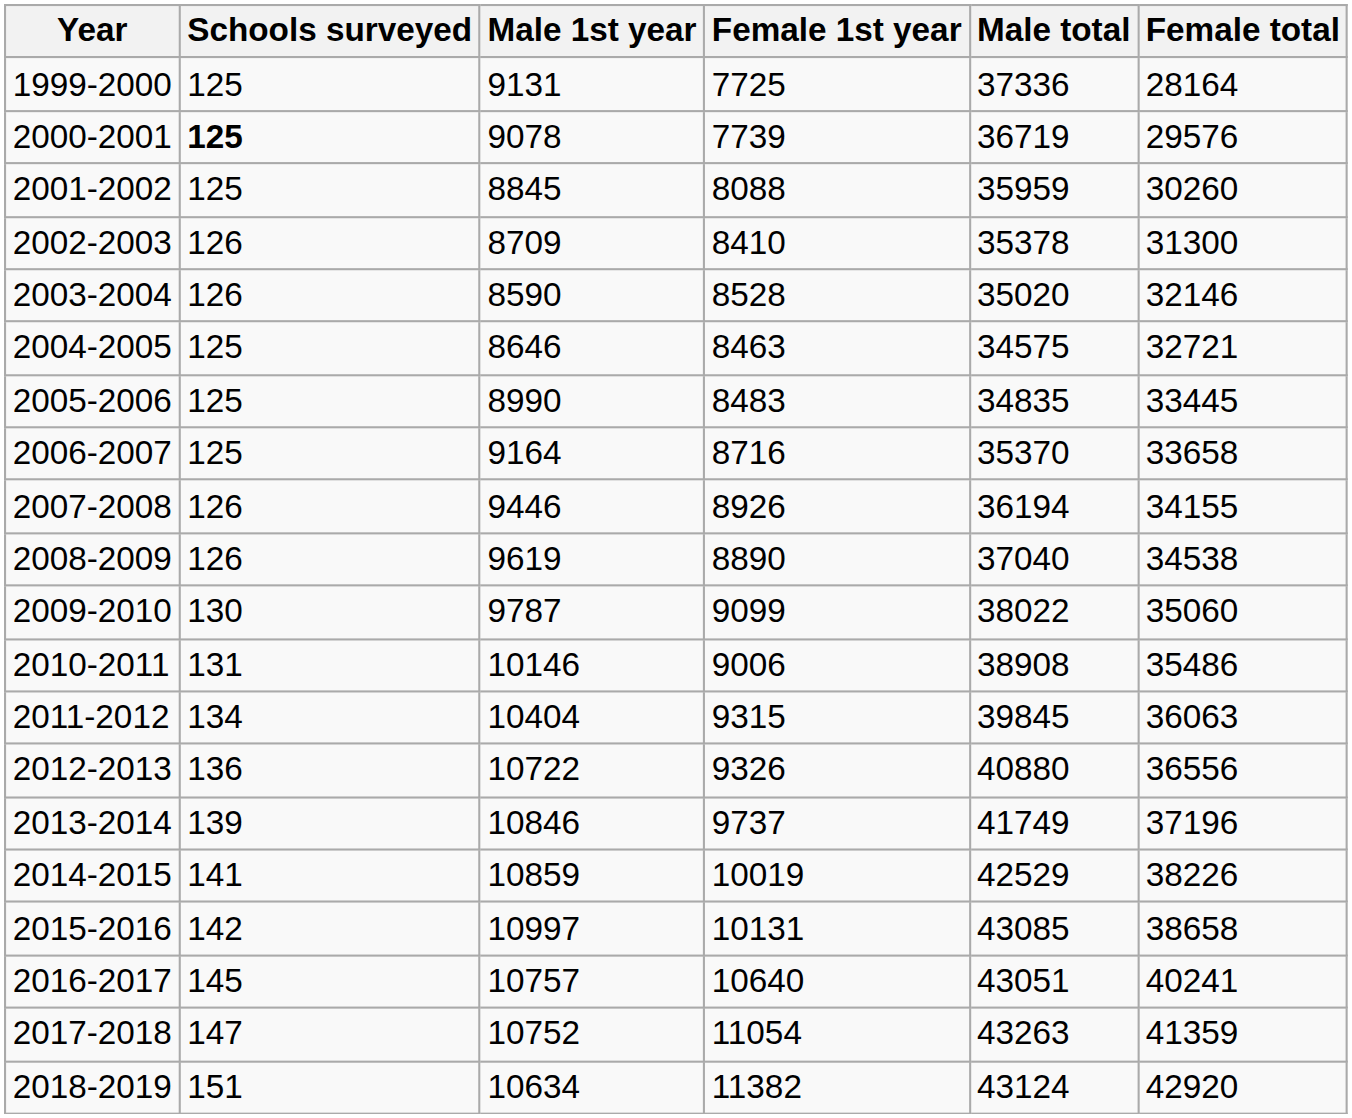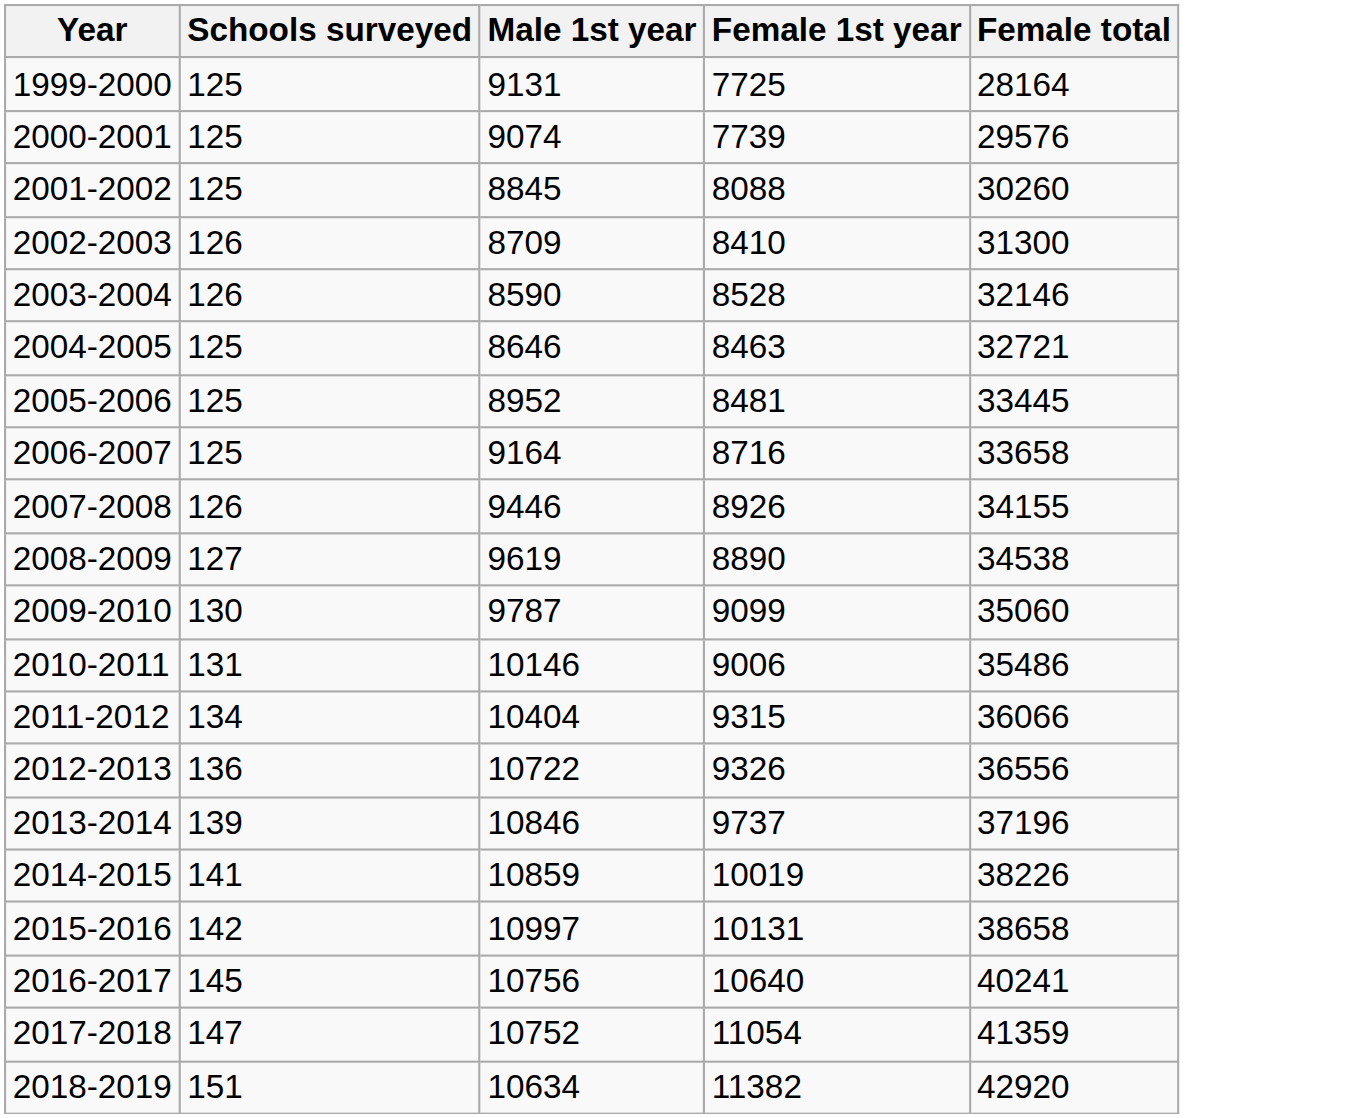 <table class="wikitable">
 <tr>
 <th>Year</th>
 <th>Schools surveyed</th>
 <th>Male 1st year</th>
 <th>Female 1st year</th>
-<th>Male total</th>
 <th>Female total</th>
 </tr>
 <tr>
 <td>1999-2000</td>
 <td>125</td>
 <td>9131</td>
 <td>7725</td>
-<td>37336</td>
 <td>28164</td>
 </tr>
 <tr>
 <td>2000-2001</td>
-<td><strong>125</strong></td>
-<td>9078</td>
+<td>125</td>
+<td>9074</td>
 <td>7739</td>
-<td>36719</td>
 <td>29576</td>
 </tr>
 <tr>
 <td>2001-2002</td>
 <td>125</td>
 <td>8845</td>
 <td>8088</td>
-<td>35959</td>
 <td>30260</td>
 </tr>
 <tr>
 <td>2002-2003</td>
 <td>126</td>
 <td>8709</td>
 <td>8410</td>
-<td>35378</td>
 <td>31300</td>
 </tr>
 <tr>
 <td>2003-2004</td>
 <td>126</td>
 <td>8590</td>
 <td>8528</td>
-<td>35020</td>
 <td>32146</td>
 </tr>
 <tr>
 <td>2004-2005</td>
 <td>125</td>
 <td>8646</td>
 <td>8463</td>
-<td>34575</td>
 <td>32721</td>
 </tr>
 <tr>
 <td>2005-2006</td>
 <td>125</td>
-<td>8990</td>
-<td>8483</td>
-<td>34835</td>
+<td>8952</td>
+<td>8481</td>
 <td>33445</td>
 </tr>
 <tr>
 <td>2006-2007</td>
 <td>125</td>
 <td>9164</td>
 <td>8716</td>
-<td>35370</td>
 <td>33658</td>
 </tr>
 <tr>
 <td>2007-2008</td>
 <td>126</td>
 <td>9446</td>
 <td>8926</td>
-<td>36194</td>
 <td>34155</td>
 </tr>
 <tr>
 <td>2008-2009</td>
-<td>126</td>
+<td>127</td>
 <td>9619</td>
 <td>8890</td>
-<td>37040</td>
 <td>34538</td>
 </tr>
 <tr>
 <td>2009-2010</td>
 <td>130</td>
 <td>9787</td>
 <td>9099</td>
-<td>38022</td>
 <td>35060</td>
 </tr>
 <tr>
 <td>2010-2011</td>
 <td>131</td>
 <td>10146</td>
 <td>9006</td>
-<td>38908</td>
 <td>35486</td>
 </tr>
 <tr>
 <td>2011-2012</td>
 <td>134</td>
 <td>10404</td>
 <td>9315</td>
-<td>39845</td>
-<td>36063</td>
+<td>36066</td>
 </tr>
 <tr>
 <td>2012-2013</td>
 <td>136</td>
 <td>10722</td>
 <td>9326</td>
-<td>40880</td>
 <td>36556</td>
 </tr>
 <tr>
 <td>2013-2014</td>
 <td>139</td>
 <td>10846</td>
 <td>9737</td>
-<td>41749</td>
 <td>37196</td>
 </tr>
 <tr>
 <td>2014-2015</td>
 <td>141</td>
 <td>10859</td>
 <td>10019</td>
-<td>42529</td>
 <td>38226</td>
 </tr>
 <tr>
 <td>2015-2016</td>
 <td>142</td>
 <td>10997</td>
 <td>10131</td>
-<td>43085</td>
 <td>38658</td>
 </tr>
 <tr>
 <td>2016-2017</td>
 <td>145</td>
-<td>10757</td>
+<td>10756</td>
 <td>10640</td>
-<td>43051</td>
 <td>40241</td>
 </tr>
 <tr>
 <td>2017-2018</td>
 <td>147</td>
 <td>10752</td>
 <td>11054</td>
-<td>43263</td>
 <td>41359</td>
 </tr>
 <tr>
 <td>2018-2019</td>
 <td>151</td>
 <td>10634</td>
 <td>11382</td>
-<td>43124</td>
 <td>42920</td>
 </tr>
 </table>
